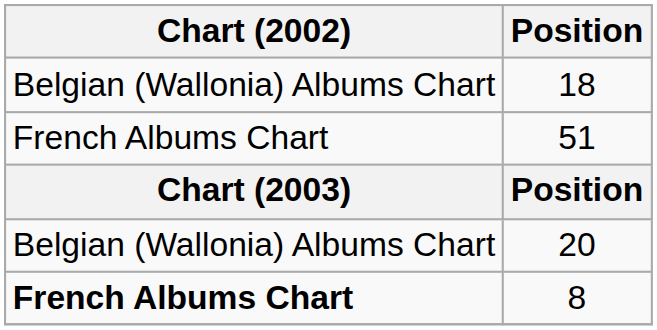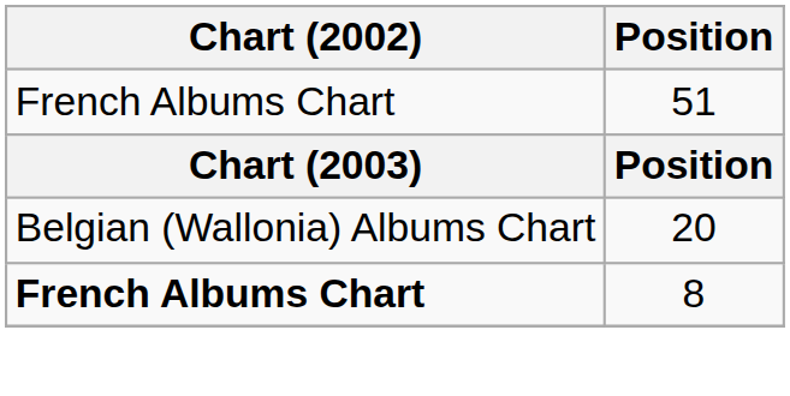 <table class="wikitable sortable">
 <tr>
 <th>Chart (2002)</th>
 <th>Position</th>
-</tr>
-<tr>
-<td>Belgian (Wallonia) Albums Chart</td>
-<td align="center">18</td>
 </tr>
 <tr>
 <td>French Albums Chart</td>
 <td align="center">51</td>
 </tr>
 <tr>
 <th>Chart (2003)</th>
 <th>Position</th>
 </tr>
 <tr>
 <td>Belgian (Wallonia) Albums Chart</td>
 <td align="center">20</td>
 </tr>
 <tr>
 <td><strong>French Albums Chart</strong></td>
 <td align="center">8</td>
 </tr>
 <tr>
 </tr>
 </table>
